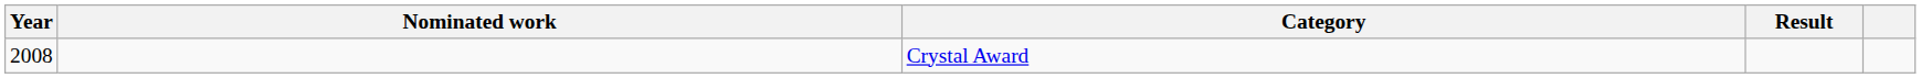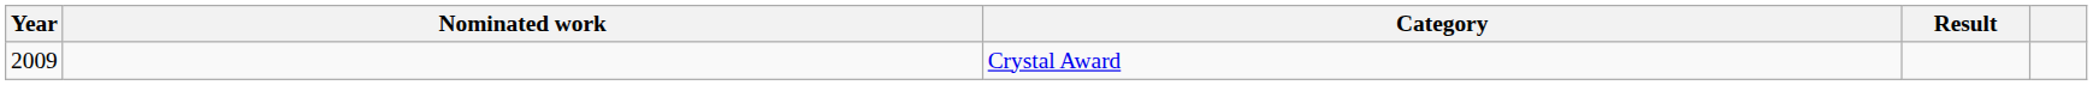 <table class="wikitable sortable">
 <tr>
 <th scope="col" style="width:1em;">Year</th>
 <th scope="col" style="width:39em;">Nominated work</th>
 <th scope="col" style="width:39em;">Category</th>
 <th scope="col" style="width:5em;">Result</th>
 <th scope="col" style="width:2em;" class="unsortable"></th>
 </tr>
 <tr>
-<td>2008</td>
+<td>2009</td>
 <td></td>
 <td><a href='#'>Crystal Award</a></td>
 <td></td>
 <td></td>
 </tr>
 </table>
